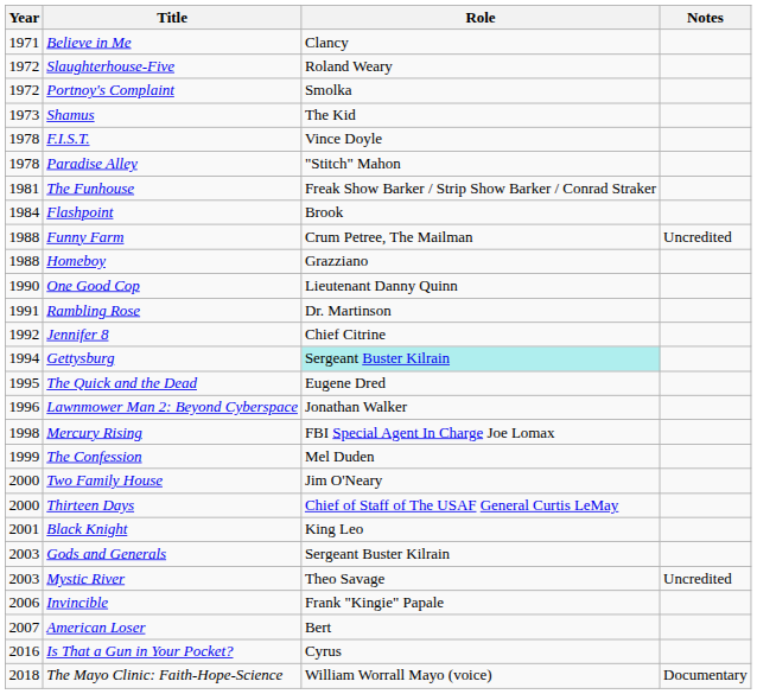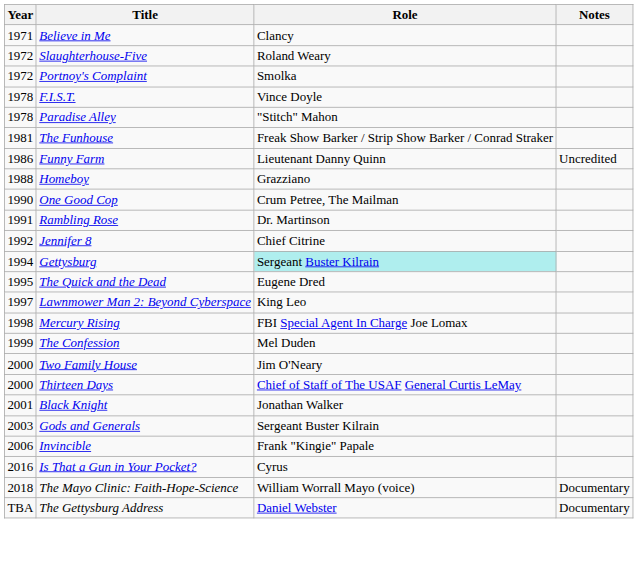 <table class="wikitable sortable">
 <tr>
 <th>Year</th>
 <th>Title</th>
 <th>Role</th>
 <th>Notes</th>
 </tr>
 <tr>
 <td>1971</td>
 <td><em><a href='#'>Believe in Me</a></em></td>
 <td>Clancy</td>
 <td></td>
 </tr>
 <tr>
 <td>1972</td>
 <td><em><a href='#'>Slaughterhouse-Five</a></em></td>
 <td>Roland Weary</td>
 <td></td>
 </tr>
 <tr>
 <td>1972</td>
 <td><em><a href='#'>Portnoy's Complaint</a></em></td>
 <td>Smolka</td>
 <td></td>
 </tr>
 <tr>
-<td>1973</td>
-<td><em><a href='#'>Shamus</a></em></td>
-<td>The Kid</td>
-<td></td>
-</tr>
-<tr>
 <td>1978</td>
 <td><em><a href='#'>F.I.S.T.</a></em></td>
 <td>Vince Doyle</td>
 <td></td>
 </tr>
 <tr>
 <td>1978</td>
 <td><em><a href='#'>Paradise Alley</a></em></td>
 <td>"Stitch" Mahon</td>
 <td></td>
 </tr>
 <tr>
 <td>1981</td>
 <td><em><a href='#'>The Funhouse</a></em></td>
 <td>Freak Show Barker / Strip Show Barker / Conrad Straker</td>
 <td></td>
 </tr>
 <tr>
-<td>1984</td>
-<td><em><a href='#'>Flashpoint</a></em></td>
-<td>Brook</td>
-<td></td>
-</tr>
-<tr>
-<td>1988</td>
+<td>1986</td>
 <td><em><a href='#'>Funny Farm</a></em></td>
-<td>Crum Petree, The Mailman</td>
+<td>Lieutenant Danny Quinn</td>
 <td>Uncredited</td>
 </tr>
 <tr>
 <td>1988</td>
 <td><em><a href='#'>Homeboy</a></em></td>
 <td>Grazziano</td>
 <td></td>
 </tr>
 <tr>
 <td>1990</td>
 <td><em><a href='#'>One Good Cop</a></em></td>
-<td>Lieutenant Danny Quinn</td>
+<td>Crum Petree, The Mailman</td>
 <td></td>
 </tr>
 <tr>
 <td>1991</td>
 <td><em><a href='#'>Rambling Rose</a></em></td>
 <td>Dr. Martinson</td>
 <td></td>
 </tr>
 <tr>
 <td>1992</td>
 <td><em><a href='#'>Jennifer 8</a></em></td>
 <td>Chief Citrine</td>
 <td></td>
 </tr>
 <tr>
 <td>1994</td>
 <td><em><a href='#'>Gettysburg</a></em></td>
 <td style="background: paleturquoise;">Sergeant <a href='#'>Buster Kilrain</a></td>
 <td></td>
 </tr>
 <tr>
 <td>1995</td>
 <td><em><a href='#'>The Quick and the Dead</a></em></td>
 <td>Eugene Dred</td>
 <td></td>
 </tr>
 <tr>
-<td>1996</td>
+<td>1997</td>
 <td><em><a href='#'>Lawnmower Man 2: Beyond Cyberspace</a></em></td>
-<td>Jonathan Walker</td>
+<td>King Leo</td>
 <td></td>
 </tr>
 <tr>
 <td>1998</td>
 <td><em><a href='#'>Mercury Rising</a></em></td>
 <td>FBI <a href='#'>Special Agent In Charge</a> Joe Lomax</td>
 <td></td>
 </tr>
 <tr>
 <td>1999</td>
 <td><em><a href='#'>The Confession</a></em></td>
 <td>Mel Duden</td>
 <td></td>
 </tr>
 <tr>
 <td>2000</td>
 <td><em><a href='#'>Two Family House</a></em></td>
 <td>Jim O'Neary</td>
 <td></td>
 </tr>
 <tr>
 <td>2000</td>
 <td><em><a href='#'>Thirteen Days</a></em></td>
 <td><a href='#'>Chief of Staff of The USAF</a> <a href='#'>General Curtis LeMay</a></td>
 <td></td>
 </tr>
 <tr>
 <td>2001</td>
 <td><em><a href='#'>Black Knight</a></em></td>
-<td>King Leo</td>
+<td>Jonathan Walker</td>
 <td></td>
 </tr>
 <tr>
 <td>2003</td>
 <td><em><a href='#'>Gods and Generals</a></em></td>
 <td>Sergeant Buster Kilrain</td>
 <td></td>
 </tr>
 <tr>
-<td>2003</td>
-<td><em><a href='#'>Mystic River</a></em></td>
-<td>Theo Savage</td>
-<td>Uncredited</td>
-</tr>
-<tr>
 <td>2006</td>
 <td><em><a href='#'>Invincible</a></em></td>
 <td>Frank "Kingie" Papale</td>
-<td></td>
-</tr>
-<tr>
-<td>2007</td>
-<td><em><a href='#'>American Loser</a></em></td>
-<td>Bert</td>
 <td></td>
 </tr>
 <tr>
 <td>2016</td>
 <td><em><a href='#'>Is That a Gun in Your Pocket?</a></em></td>
 <td>Cyrus</td>
 <td></td>
 </tr>
 <tr>
 <td>2018</td>
 <td><em>The Mayo Clinic: Faith-Hope-Science</em></td>
 <td>William Worrall Mayo (voice)</td>
 <td>Documentary</td>
 </tr>
+<tr>
+<td>TBA</td>
+<td><em>The Gettysburg Address</em></td>
+<td><a href='#'>Daniel Webster</a></td>
+<td>Documentary</td>
+</tr>
 </table>
